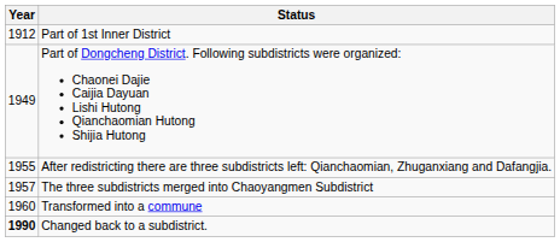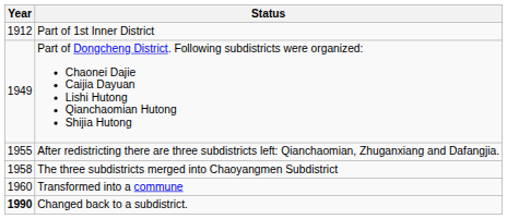 <table class="wikitable">
 <tr>
 <th>Year</th>
 <th>Status</th>
 </tr>
 <tr>
 <td>1912</td>
 <td>Part of 1st Inner District</td>
 </tr>
 <tr>
 <td>1949</td>
 <td>Part of <a href='#'>Dongcheng District</a>. Following subdistricts were organized:<br><ul><li>Chaonei Dajie</li><li>Caijia Dayuan</li><li>Lishi Hutong</li><li>Qianchaomian Hutong</li><li>Shijia Hutong</li></ul></td>
 </tr>
 <tr>
 <td>1955</td>
 <td>After redistricting there are three subdistricts left: Qianchaomian, Zhuganxiang and Dafangjia.</td>
 </tr>
 <tr>
-<td>1957</td>
+<td>1958</td>
 <td>The three subdistricts merged into Chaoyangmen Subdistrict</td>
 </tr>
 <tr>
 <td>1960</td>
 <td>Transformed into a <a href='#'>commune</a></td>
 </tr>
 <tr>
 <td><strong>1990</strong></td>
 <td>Changed back to a subdistrict.</td>
 </tr>
 </table>
